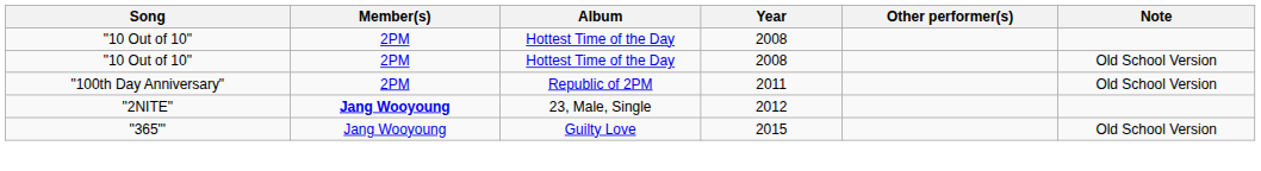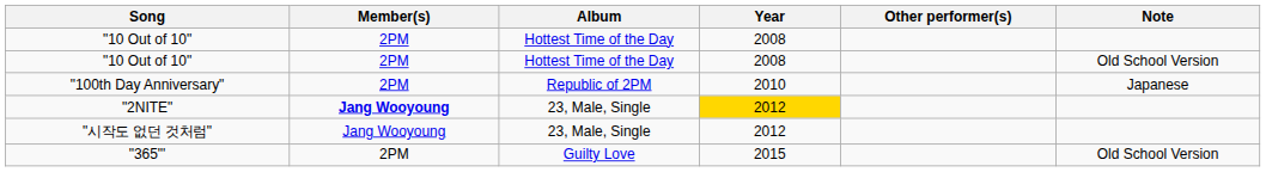 <table class="wikitable" style="margin:0.5em auto; clear:both; font-size:.9em; text-align:center; width:100%">
 <tr>
 <th width="500">Song</th>
 <th width="350">Member(s)</th>
 <th width="350">Album</th>
 <th width="250">Year</th>
 <th width="350">Other performer(s)</th>
 <th width="350">Note</th>
 </tr>
 <tr>
 <td>"10 Out of 10"</td>
 <td><a href='#'>2PM</a></td>
 <td><a href='#'>Hottest Time of the Day</a></td>
 <td>2008</td>
 <td></td>
 <td></td>
 </tr>
 <tr>
 <td>"10 Out of 10"</td>
 <td><a href='#'>2PM</a></td>
 <td><a href='#'>Hottest Time of the Day</a></td>
 <td>2008</td>
 <td></td>
 <td>Old School Version</td>
 </tr>
 <tr>
 <td>"100th Day Anniversary" <br></td>
 <td><a href='#'>2PM</a></td>
 <td><a href='#'>Republic of 2PM</a></td>
-<td>2011</td>
+<td>2010</td>
 <td></td>
-<td>Old School Version</td>
+<td>Japanese</td>
 </tr>
 <tr>
 <td>"2NITE"</td>
 <td><strong><a href='#'>Jang Wooyoung</a></strong></td>
+<td>23, Male, Single</td>
+<td style="background: gold;">2012</td>
+<td></td>
+<td></td>
+</tr>
+<tr>
+<td>"시작도 없던 것처럼" <br></td>
+<td><a href='#'>Jang Wooyoung</a></td>
 <td>23, Male, Single</td>
 <td>2012</td>
 <td></td>
 <td></td>
 </tr>
 <tr>
 <td>"365"'</td>
-<td><a href='#'>Jang Wooyoung</a></td>
+<td>2PM</td>
 <td><a href='#'>Guilty Love</a></td>
 <td>2015</td>
 <td></td>
 <td>Old School Version</td>
 </tr>
 </table>
